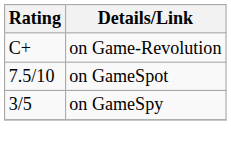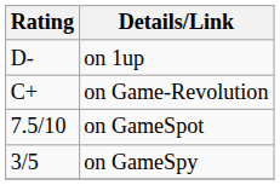 <table class="wikitable">
 <tr>
 <th>Rating</th>
 <th>Details/Link</th>
+</tr>
+<tr>
+<td>D-</td>
+<td> on 1up</td>
 </tr>
 <tr>
 <td>C+</td>
 <td> on Game-Revolution</td>
 </tr>
 <tr>
 <td>7.5/10</td>
 <td> on GameSpot</td>
 </tr>
 <tr>
 <td>3/5</td>
 <td> on GameSpy</td>
 </tr>
 <tr>
 </tr>
 </table>
